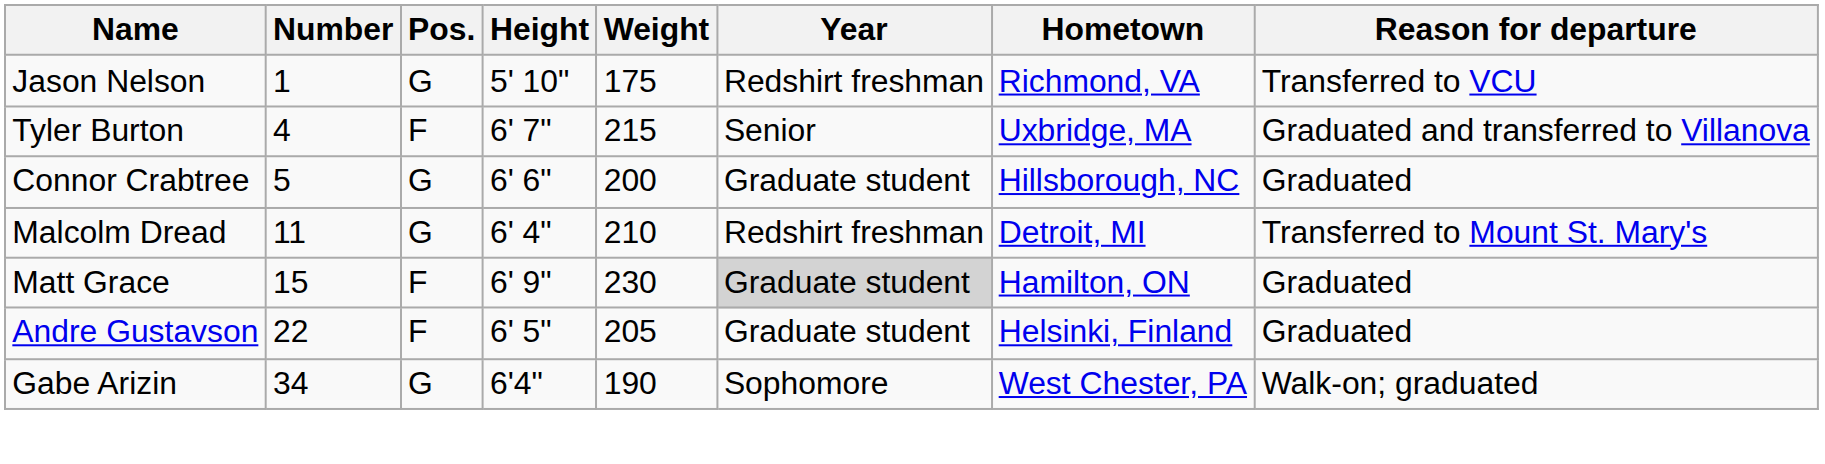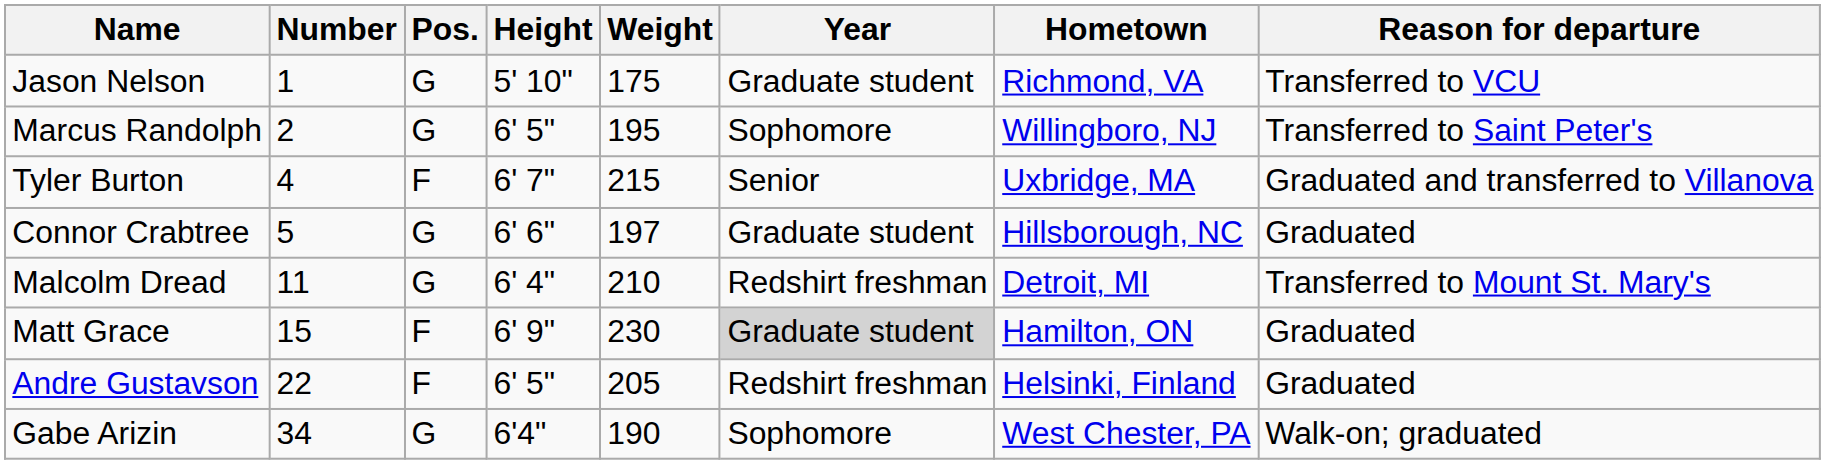 <table class="wikitable sortable" border="1">
 <tr>
 <th>Name</th>
 <th>Number</th>
 <th>Pos.</th>
 <th>Height</th>
 <th>Weight</th>
 <th>Year</th>
 <th>Hometown</th>
 <th class="unsortable">Reason for departure</th>
 </tr>
 <tr>
 <td>Jason Nelson</td>
 <td>1</td>
 <td>G</td>
 <td>5' 10"</td>
 <td>175</td>
-<td>Redshirt freshman</td>
+<td>Graduate student</td>
 <td><a href='#'>Richmond, VA</a></td>
 <td>Transferred to <a href='#'>VCU</a></td>
+</tr>
+<tr>
+<td>Marcus Randolph</td>
+<td>2</td>
+<td>G</td>
+<td>6' 5"</td>
+<td>195</td>
+<td>Sophomore</td>
+<td><a href='#'>Willingboro, NJ</a></td>
+<td>Transferred to <a href='#'>Saint Peter's</a></td>
 </tr>
 <tr>
 <td>Tyler Burton</td>
 <td>4</td>
 <td>F</td>
 <td>6' 7"</td>
 <td>215</td>
 <td>Senior</td>
 <td><a href='#'>Uxbridge, MA</a></td>
 <td>Graduated and transferred to <a href='#'>Villanova</a></td>
 </tr>
 <tr>
 <td>Connor Crabtree</td>
 <td>5</td>
 <td>G</td>
 <td>6' 6"</td>
-<td>200</td>
+<td>197</td>
 <td>Graduate student</td>
 <td><a href='#'>Hillsborough, NC</a></td>
 <td>Graduated</td>
 </tr>
 <tr>
 <td>Malcolm Dread</td>
 <td>11</td>
 <td>G</td>
 <td>6' 4"</td>
 <td>210</td>
 <td>Redshirt freshman</td>
 <td><a href='#'>Detroit, MI</a></td>
 <td>Transferred to <a href='#'>Mount St. Mary's</a></td>
 </tr>
 <tr>
 <td>Matt Grace</td>
 <td>15</td>
 <td>F</td>
 <td>6' 9"</td>
 <td>230</td>
 <td style="background: lightgrey;">Graduate student</td>
 <td><a href='#'>Hamilton, ON</a></td>
 <td>Graduated</td>
 </tr>
 <tr>
 <td><a href='#'>Andre Gustavson</a></td>
 <td>22</td>
 <td>F</td>
 <td>6' 5"</td>
 <td>205</td>
-<td>Graduate student</td>
+<td>Redshirt freshman</td>
 <td><a href='#'>Helsinki, Finland</a></td>
 <td>Graduated</td>
 </tr>
 <tr>
 <td>Gabe Arizin</td>
 <td>34</td>
 <td>G</td>
 <td>6'4"</td>
 <td>190</td>
 <td>Sophomore</td>
 <td><a href='#'>West Chester, PA</a></td>
 <td>Walk-on; graduated</td>
 </tr>
 </table>
